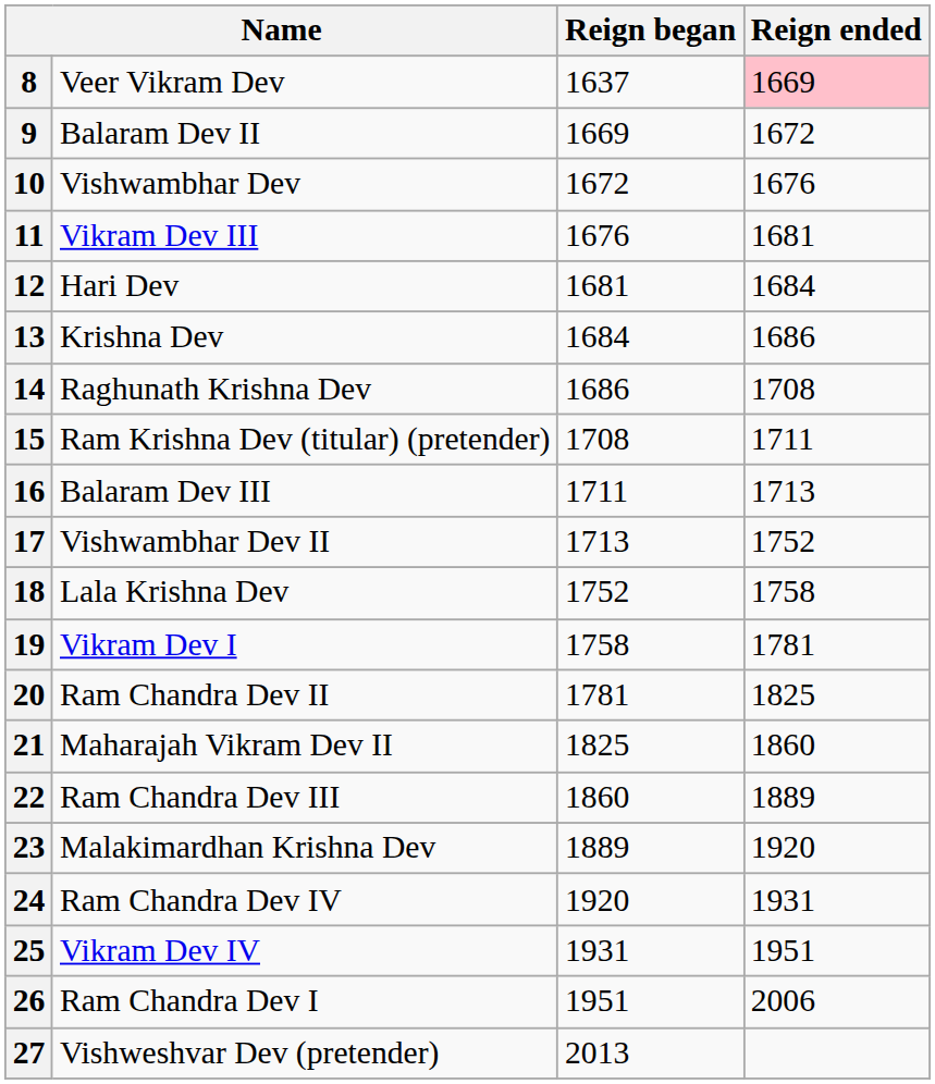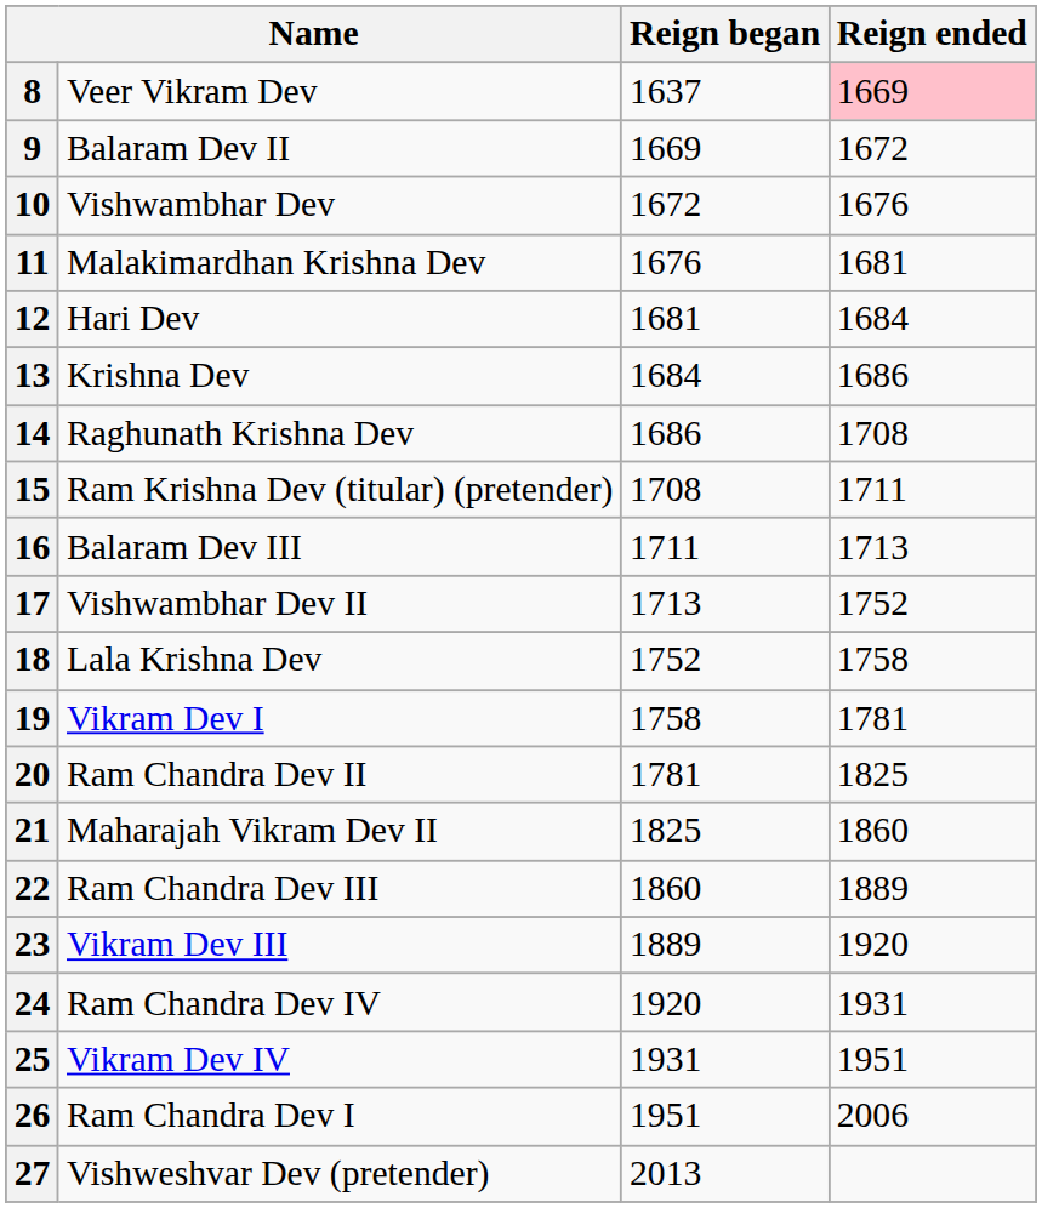 <table class="wikitable sortable">
 <tr>
 <th colspan=2>Name</th>
 <th>Reign began</th>
 <th>Reign ended</th>
 </tr>
 <tr>
 <th scope="row">8</th>
 <td>Veer Vikram Dev</td>
 <td>1637</td>
 <td style="background: pink;">1669</td>
 </tr>
 <tr>
 <th scope="row">9</th>
 <td>Balaram Dev II</td>
 <td>1669</td>
 <td>1672</td>
 </tr>
 <tr>
 <th scope="row">10</th>
 <td>Vishwambhar Dev</td>
 <td>1672</td>
 <td>1676</td>
 </tr>
 <tr>
 <th scope="row">11</th>
-<td><a href='#'>Vikram Dev III</a></td>
+<td>Malakimardhan Krishna Dev</td>
 <td>1676</td>
 <td>1681</td>
 </tr>
 <tr>
 <th scope="row">12</th>
 <td>Hari Dev</td>
 <td>1681</td>
 <td>1684</td>
 </tr>
 <tr>
 <th scope="row">13</th>
 <td>Krishna Dev</td>
 <td>1684</td>
 <td>1686</td>
 </tr>
 <tr>
 <th scope="row">14</th>
 <td>Raghunath Krishna Dev</td>
 <td>1686</td>
 <td>1708</td>
 </tr>
 <tr>
 <th scope="row">15</th>
 <td>Ram Krishna Dev (titular) (pretender)</td>
 <td>1708</td>
 <td>1711</td>
 </tr>
 <tr>
 <th scope="row">16</th>
 <td>Balaram Dev III</td>
 <td>1711</td>
 <td>1713</td>
 </tr>
 <tr>
 <th scope="row">17</th>
 <td>Vishwambhar Dev II</td>
 <td>1713</td>
 <td>1752</td>
 </tr>
 <tr>
 <th scope="row">18</th>
 <td>Lala Krishna Dev</td>
 <td>1752</td>
 <td>1758</td>
 </tr>
 <tr>
 <th scope="row">19</th>
 <td><a href='#'>Vikram Dev I</a></td>
 <td>1758</td>
 <td>1781</td>
 </tr>
 <tr>
 <th scope="row">20</th>
 <td>Ram Chandra Dev II</td>
 <td>1781</td>
 <td>1825</td>
 </tr>
 <tr>
 <th scope="row">21</th>
 <td>Maharajah Vikram Dev II</td>
 <td>1825</td>
 <td>1860</td>
 </tr>
 <tr>
 <th scope="row">22</th>
 <td>Ram Chandra Dev III</td>
 <td>1860</td>
 <td>1889</td>
 </tr>
 <tr>
 <th scope="row">23</th>
-<td>Malakimardhan Krishna Dev</td>
+<td><a href='#'>Vikram Dev III</a></td>
 <td>1889</td>
 <td>1920</td>
 </tr>
 <tr>
 <th scope="row">24</th>
 <td>Ram Chandra Dev IV</td>
 <td>1920</td>
 <td>1931</td>
 </tr>
 <tr>
 <th scope="row">25</th>
 <td><a href='#'>Vikram Dev IV</a></td>
 <td>1931</td>
 <td>1951</td>
 </tr>
 <tr>
 <th scope="row">26</th>
 <td>Ram Chandra Dev I</td>
 <td>1951</td>
 <td>2006</td>
 </tr>
 <tr>
 <th>27</th>
 <td>Vishweshvar Dev (pretender)</td>
 <td>2013</td>
 <td></td>
 </tr>
 </table>
